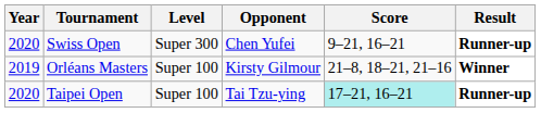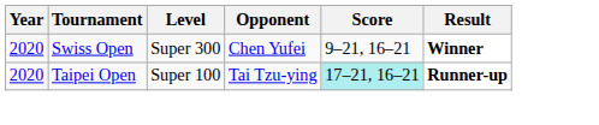 <table class="sortable wikitable" style="font-size: 90%;">
 <tr>
 <th>Year</th>
 <th>Tournament</th>
 <th>Level</th>
 <th>Opponent</th>
 <th>Score</th>
 <th>Result</th>
 </tr>
 <tr>
 <td align="center"><a href='#'>2020</a></td>
 <td align="left"><a href='#'>Swiss Open</a></td>
 <td align="left">Super 300</td>
 <td align="left"> <a href='#'>Chen Yufei</a></td>
 <td align="left">9–21, 16–21</td>
-<td style="text-align:left; background:white"> <strong>Runner-up</strong></td>
-</tr>
-<tr>
-<td align="center"><a href='#'>2019</a></td>
-<td align="left"><a href='#'>Orléans Masters</a></td>
-<td align="left">Super 100</td>
-<td align="left"> <a href='#'>Kirsty Gilmour</a></td>
-<td align="left">21–8, 18–21, 21–16</td>
 <td style="text-align:left; background:white"> <strong>Winner</strong></td>
 </tr>
 <tr>
 <td align="center"><a href='#'>2020</a></td>
 <td align="left"><a href='#'>Taipei Open</a></td>
 <td align="left">Super 100</td>
 <td align="left"> <a href='#'>Tai Tzu-ying</a></td>
 <td align="left" style="background: paleturquoise;">17–21, 16–21</td>
 <td style="text-align:left; background:white"> <strong>Runner-up</strong></td>
 </tr>
 </table>
